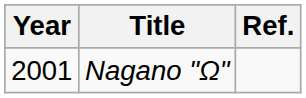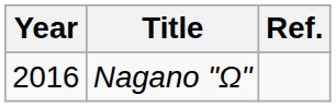 <table class="wikitable">
 <tr>
 <th>Year</th>
 <th>Title</th>
 <th>Ref.</th>
 </tr>
 <tr>
-<td>2001</td>
+<td>2016</td>
 <td><em>Nagano "Ω"</em></td>
 <td></td>
 </tr>
 </table>
